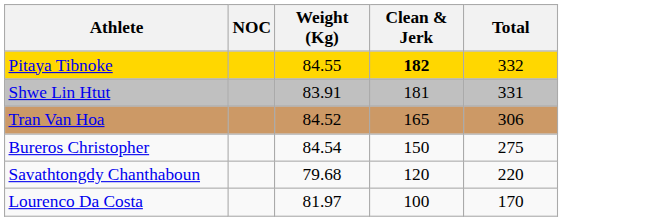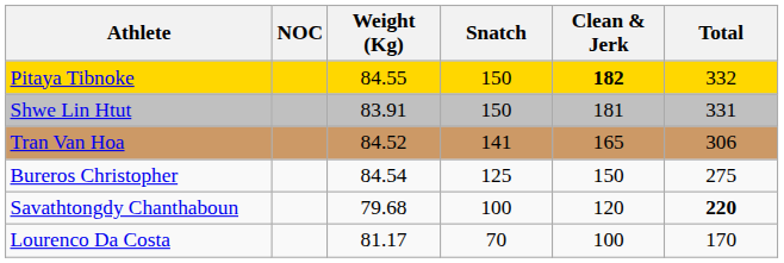 <table class="wikitable" style="text-align:center">
 <tr>
 <th width=200>Athlete</th>
 <th width=10>NOC</th>
 <th width=80>Weight (Kg)</th>
+<th width=80>Snatch</th>
 <th width=80>Clean & Jerk</th>
 <th width=80>Total</th>
 </tr>
 <tr bgcolor=gold>
 <td align="left"><a href='#'>Pitaya Tibnoke</a></td>
 <td></td>
 <td>84.55</td>
+<td>150</td>
 <td><strong>182</strong></td>
 <td>332</td>
 </tr>
 <tr bgcolor=silver>
 <td align="left"><a href='#'>Shwe Lin Htut</a></td>
 <td></td>
 <td>83.91</td>
+<td>150</td>
 <td>181</td>
 <td>331</td>
 </tr>
 <tr bgcolor=CC9966>
 <td align="left"><a href='#'>Tran Van Hoa</a></td>
 <td></td>
 <td>84.52</td>
+<td>141</td>
 <td>165</td>
 <td>306</td>
 </tr>
 <tr>
 <td align="left"><a href='#'>Bureros Christopher</a></td>
 <td></td>
 <td>84.54</td>
+<td>125</td>
 <td>150</td>
 <td>275</td>
 </tr>
 <tr>
 <td align="left"><a href='#'>Savathtongdy Chanthaboun</a></td>
 <td></td>
 <td>79.68</td>
+<td>100</td>
 <td>120</td>
-<td>220</td>
+<td><strong>220</strong></td>
 </tr>
 <tr>
 <td align="left"><a href='#'>Lourenco Da Costa</a></td>
 <td></td>
-<td>81.97</td>
+<td>81.17</td>
+<td>70</td>
 <td>100</td>
 <td>170</td>
 </tr>
 </table>
